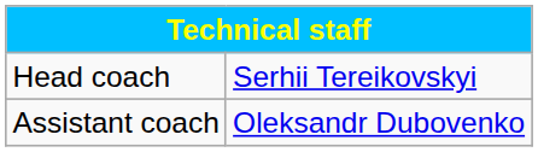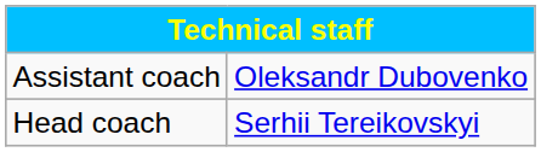 <table class=wikitable bgcolor="white" cellpadding="3" cellspacing="0" border="1" style="font-size: 95%; border-collapse: collapse;">
 <tr>
 <th colspan="2" style="margin:0.7em;color:#FFFF00;text-align:center;background:#00BFFF">Technical staff</th>
 </tr>
 <tr>
+<td align="left">Assistant coach</td>
+<td align="left"> <a href='#'>Oleksandr Dubovenko</a></td>
+</tr>
+<tr>
 <td align="left">Head coach</td>
 <td align="left"> <a href='#'>Serhii Tereikovskyi</a></td>
 </tr>
-<tr>
-<td align="left">Assistant coach</td>
-<td align="left"> <a href='#'>Oleksandr Dubovenko</a></td>
-</tr>
 </table>
